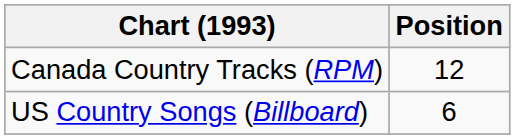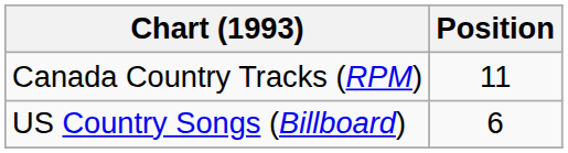 <table class="wikitable sortable">
 <tr>
 <th scope="col">Chart (1993)</th>
 <th scope="col">Position</th>
 </tr>
 <tr>
 <td>Canada Country Tracks (<em><a href='#'>RPM</a></em>)</td>
-<td align="center">12</td>
+<td align="center">11</td>
 </tr>
 <tr>
 <td>US <a href='#'>Country Songs</a> (<em><a href='#'>Billboard</a></em>)</td>
 <td align="center">6</td>
 </tr>
 </table>
